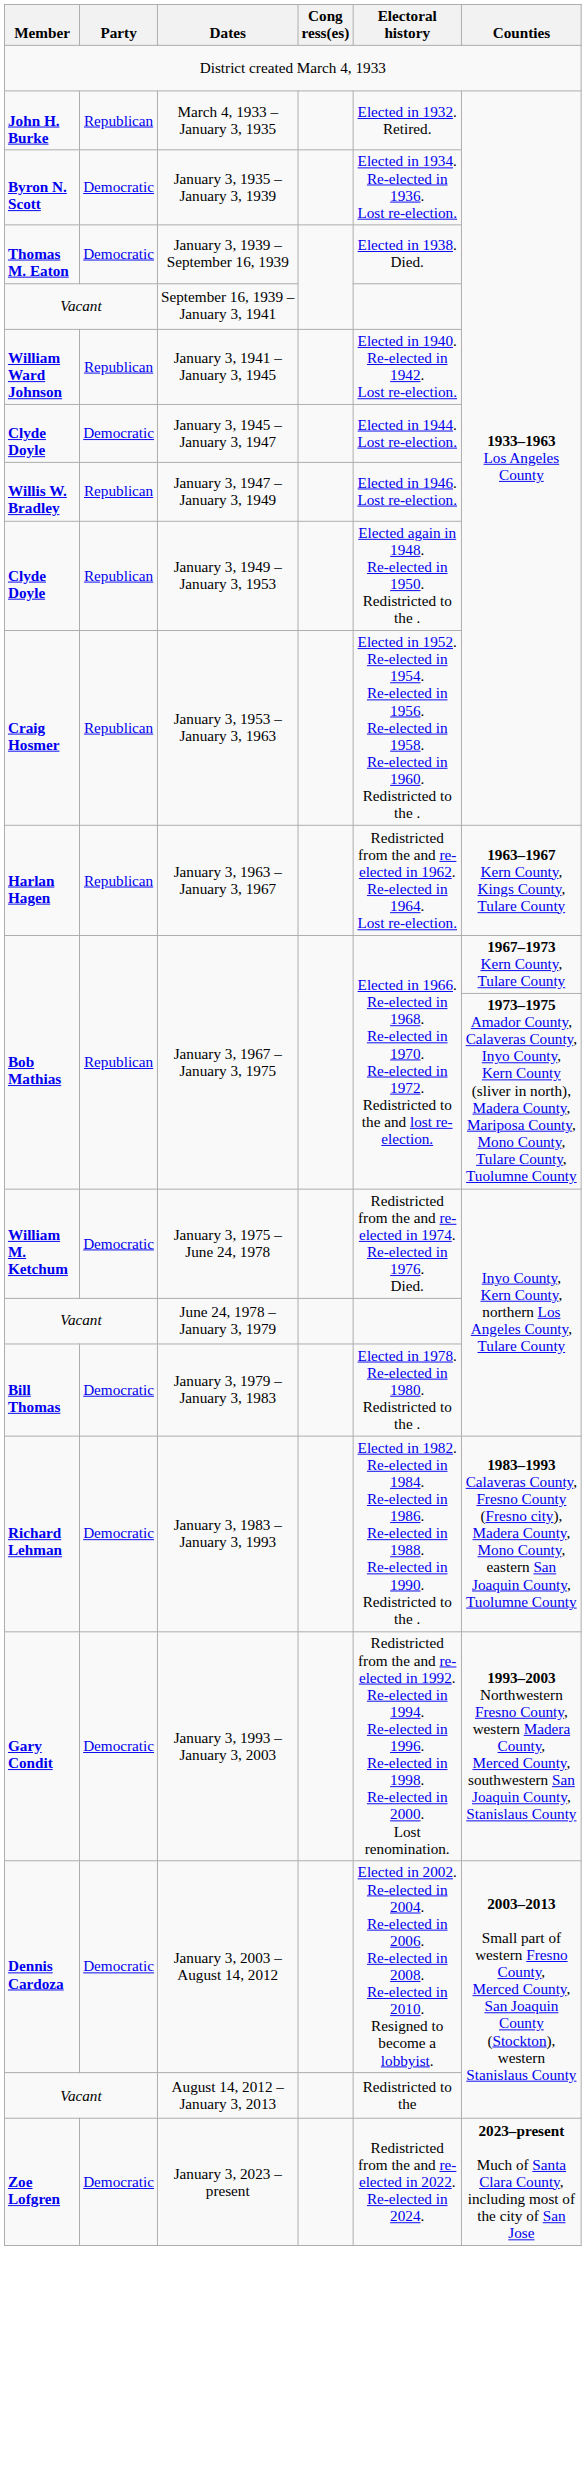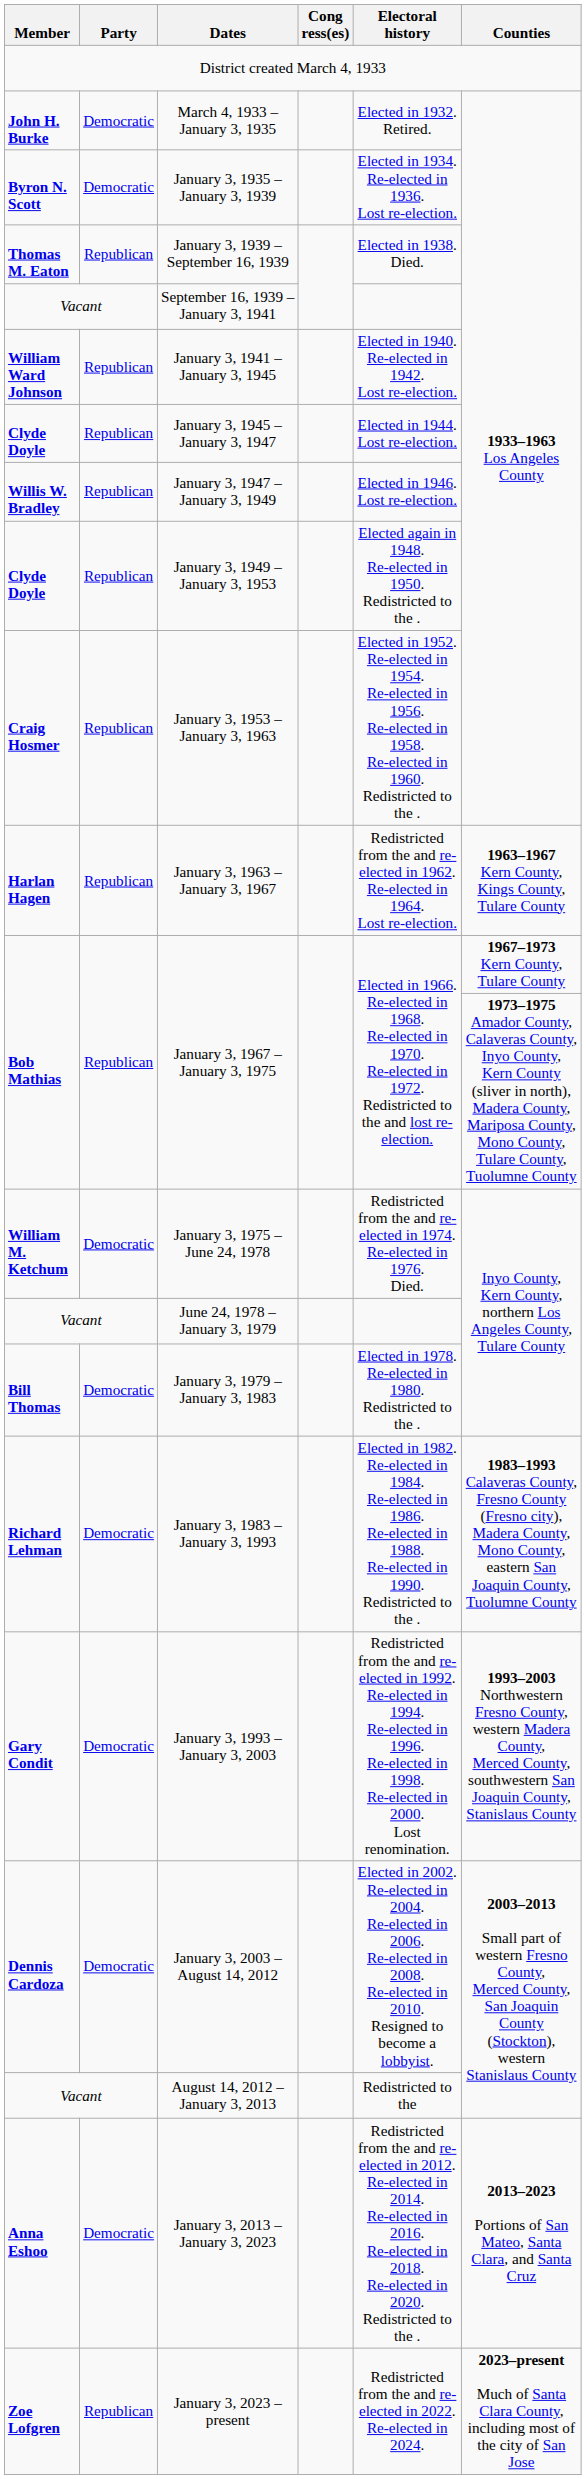 <table class=wikitable style="text-align:center">
 <tr valign=bottom>
 <th>Member</th>
 <th>Party</th>
 <th>Dates</th>
 <th>Cong<br>ress(es)</th>
 <th>Electoral history</th>
 <th>Counties</th>
 </tr>
 <tr style="height:3em">
 <td colspan=6>District created March 4, 1933</td>
 </tr>
 <tr style="height:3em">
 <td align=left> <br> <strong><a href='#'>John H. Burke</a></strong><br></td>
-<td><a href='#'>Republican</a></td>
+<td><a href='#'>Democratic</a></td>
 <td nowrap>March 4, 1933 –<br>January 3, 1935</td>
 <td></td>
 <td><a href='#'>Elected in 1932</a>.<br>Retired.</td>
 <td rowspan=9><strong>1933–1963</strong><br><a href='#'>Los Angeles County</a></td>
 </tr>
 <tr style="height:3em">
 <td align=left> <br> <strong><a href='#'>Byron N. Scott</a></strong><br></td>
 <td><a href='#'>Democratic</a></td>
 <td nowrap>January 3, 1935 –<br>January 3, 1939</td>
 <td></td>
 <td><a href='#'>Elected in 1934</a>.<br><a href='#'>Re-elected in 1936</a>.<br><a href='#'>Lost re-election.</a></td>
 </tr>
 <tr style="height:3em">
 <td align=left><br><strong><a href='#'>Thomas M. Eaton</a></strong><br></td>
-<td><a href='#'>Democratic</a></td>
+<td><a href='#'>Republican</a></td>
 <td nowrap>January 3, 1939 –<br>September 16, 1939</td>
 <td rowspan=2></td>
 <td><a href='#'>Elected in 1938</a>.<br>Died.</td>
 </tr>
 <tr style="height:3em">
 <td colspan=2><em>Vacant</em></td>
 <td nowrap>September 16, 1939 –<br>January 3, 1941</td>
 </tr>
 <tr style="height:3em">
 <td align=left><br><strong><a href='#'>William Ward Johnson</a></strong><br></td>
 <td><a href='#'>Republican</a></td>
 <td nowrap>January 3, 1941 –<br>January 3, 1945</td>
 <td></td>
 <td><a href='#'>Elected in 1940</a>.<br><a href='#'>Re-elected in 1942</a>.<br><a href='#'>Lost re-election.</a></td>
 </tr>
 <tr style="height:3em">
 <td align=left><br><strong><a href='#'>Clyde Doyle</a></strong><br></td>
-<td><a href='#'>Democratic</a></td>
+<td><a href='#'>Republican</a></td>
 <td nowrap>January 3, 1945 –<br>January 3, 1947</td>
 <td></td>
 <td><a href='#'>Elected in 1944</a>.<br><a href='#'>Lost re-election.</a></td>
 </tr>
 <tr style="height:3em">
 <td align=left><br><strong><a href='#'>Willis W. Bradley</a></strong><br></td>
 <td><a href='#'>Republican</a></td>
 <td nowrap>January 3, 1947 –<br>January 3, 1949</td>
 <td></td>
 <td><a href='#'>Elected in 1946</a>.<br><a href='#'>Lost re-election.</a></td>
 </tr>
 <tr style="height:3em">
 <td align=left><br><strong><a href='#'>Clyde Doyle</a></strong><br></td>
 <td><a href='#'>Republican</a></td>
 <td nowrap>January 3, 1949 –<br>January 3, 1953</td>
 <td></td>
 <td><a href='#'>Elected again in 1948</a>.<br><a href='#'>Re-elected in 1950</a>.<br>Redistricted to the .</td>
 </tr>
 <tr style="height:3em">
 <td align=left><br><strong><a href='#'>Craig Hosmer</a></strong><br></td>
 <td><a href='#'>Republican</a></td>
 <td nowrap>January 3, 1953 –<br>January 3, 1963</td>
 <td></td>
 <td><a href='#'>Elected in 1952</a>.<br><a href='#'>Re-elected in 1954</a>.<br><a href='#'>Re-elected in 1956</a>.<br><a href='#'>Re-elected in 1958</a>.<br><a href='#'>Re-elected in 1960</a>.<br> Redistricted to the .</td>
 </tr>
 <tr style="height:3em">
 <td align=left><br><strong><a href='#'>Harlan Hagen</a></strong><br></td>
 <td><a href='#'>Republican</a></td>
 <td nowrap>January 3, 1963 –<br>January 3, 1967</td>
 <td></td>
 <td>Redistricted from the  and <a href='#'>re-elected in 1962</a>.<br><a href='#'>Re-elected in 1964</a>.<br><a href='#'>Lost re-election.</a></td>
 <td><strong>1963–1967</strong><br><a href='#'>Kern County</a>,<br><a href='#'>Kings County</a>,<br><a href='#'>Tulare County</a></td>
 </tr>
 <tr style="height:3em">
 <td rowspan="2" style="text-align:left;"><br><strong><a href='#'>Bob Mathias</a></strong><br></td>
 <td rowspan=2 ><a href='#'>Republican</a></td>
 <td rowspan=2 nowrap>January 3, 1967 –<br>January 3, 1975</td>
 <td rowspan=2></td>
 <td rowspan=2><a href='#'>Elected in 1966</a>.<br><a href='#'>Re-elected in 1968</a>.<br><a href='#'>Re-elected in 1970</a>.<br><a href='#'>Re-elected in 1972</a>.<br>Redistricted to the  and <a href='#'>lost re-election.</a></td>
 <td><strong>1967–1973</strong><br><a href='#'>Kern County</a>,<br><a href='#'>Tulare County</a></td>
 </tr>
 <tr style="height:3em">
 <td><strong>1973–1975</strong><br><a href='#'>Amador County</a>,<br><a href='#'>Calaveras County</a>,<br><a href='#'>Inyo County</a>,<br><a href='#'>Kern County</a> (sliver in north),<br><a href='#'>Madera County</a>,<br><a href='#'>Mariposa County</a>,<br><a href='#'>Mono County</a>,<br><a href='#'>Tulare County</a>,<br><a href='#'>Tuolumne County</a></td>
 </tr>
 <tr style="height:3em">
 <td align=left><br><strong><a href='#'>William M. Ketchum</a></strong><br></td>
 <td><a href='#'>Democratic</a></td>
 <td nowrap>January 3, 1975 –<br>June 24, 1978</td>
 <td></td>
 <td>Redistricted from the  and <a href='#'>re-elected in 1974</a>.<br><a href='#'>Re-elected in 1976</a>.<br>Died.</td>
 <td rowspan=3><a href='#'>Inyo County</a>,<br><a href='#'>Kern County</a>,<br>northern <a href='#'>Los Angeles County</a>,<br><a href='#'>Tulare County</a></td>
 </tr>
 <tr style="height:3em">
 <td colspan=2><em>Vacant</em></td>
 <td nowrap>June 24, 1978 –<br>January 3, 1979</td>
 <td></td>
 </tr>
 <tr style="height:3em">
 <td align=left><br><strong><a href='#'>Bill Thomas</a></strong><br></td>
 <td><a href='#'>Democratic</a></td>
 <td nowrap>January 3, 1979 –<br>January 3, 1983</td>
 <td></td>
 <td><a href='#'>Elected in 1978</a>.<br><a href='#'>Re-elected in 1980</a>.<br>Redistricted to the .</td>
 </tr>
 <tr style="height:3em">
 <td align=left><br><strong><a href='#'>Richard Lehman</a></strong><br></td>
 <td><a href='#'>Democratic</a></td>
 <td nowrap>January 3, 1983 –<br>January 3, 1993</td>
 <td></td>
 <td><a href='#'>Elected in 1982</a>.<br><a href='#'>Re-elected in 1984</a>.<br><a href='#'>Re-elected in 1986</a>.<br><a href='#'>Re-elected in 1988</a>.<br><a href='#'>Re-elected in 1990</a>.<br>Redistricted to the .</td>
 <td><strong>1983–1993</strong><br><a href='#'>Calaveras County</a>,<br><a href='#'>Fresno County</a> (<a href='#'>Fresno city</a>), <a href='#'>Madera County</a>,<br><a href='#'>Mono County</a>,<br>eastern <a href='#'>San Joaquin County</a>,<br><a href='#'>Tuolumne County</a></td>
 </tr>
 <tr style="height:3em">
 <td align=left><br><strong><a href='#'>Gary Condit</a></strong><br></td>
 <td><a href='#'>Democratic</a></td>
 <td nowrap>January 3, 1993 –<br>January 3, 2003</td>
 <td></td>
 <td>Redistricted from the  and <a href='#'>re-elected in 1992</a>.<br><a href='#'>Re-elected in 1994</a>.<br><a href='#'>Re-elected in 1996</a>.<br><a href='#'>Re-elected in 1998</a>.<br><a href='#'>Re-elected in 2000</a>.<br>Lost renomination.</td>
 <td><strong>1993–2003</strong><br>Northwestern <a href='#'>Fresno County</a>,<br>western <a href='#'>Madera County</a>,<br><a href='#'>Merced County</a>,<br>southwestern <a href='#'>San Joaquin County</a>,<br><a href='#'>Stanislaus County</a></td>
 </tr>
 <tr style="height:3em">
 <td align=left><br><strong><a href='#'>Dennis Cardoza</a></strong><br></td>
 <td><a href='#'>Democratic</a></td>
 <td nowrap>January 3, 2003 –<br>August 14, 2012</td>
 <td></td>
 <td><a href='#'>Elected in 2002</a>.<br><a href='#'>Re-elected in 2004</a>.<br><a href='#'>Re-elected in 2006</a>.<br><a href='#'>Re-elected in 2008</a>.<br><a href='#'>Re-elected in 2010</a>.<br>Resigned to become a <a href='#'>lobbyist</a>.</td>
 <td rowspan=2><strong>2003–2013</strong><br><br>Small part of western <a href='#'>Fresno County</a>,<br><a href='#'>Merced County</a>,<br><a href='#'>San Joaquin County</a> (<a href='#'>Stockton</a>),<br>western <a href='#'>Stanislaus County</a></td>
 </tr>
 <tr style="height:3em">
 <td colspan=2><em>Vacant</em></td>
 <td nowrap>August 14, 2012 –<br>January 3, 2013</td>
 <td></td>
 <td>Redistricted to the </td>
 </tr>
 <tr style="height:3em">
+<td align=left><br><strong><a href='#'>Anna Eshoo</a></strong><br></td>
+<td><a href='#'>Democratic</a></td>
+<td nowrap>January 3, 2013 –<br>January 3, 2023</td>
+<td></td>
+<td>Redistricted from the  and <a href='#'>re-elected in 2012</a>.<br><a href='#'>Re-elected in 2014</a>.<br><a href='#'>Re-elected in 2016</a>.<br><a href='#'>Re-elected in 2018</a>.<br><a href='#'>Re-elected in 2020</a>.<br>Redistricted to the .</td>
+<td><strong>2013–2023</strong><br><br> Portions of <a href='#'>San Mateo</a>, <a href='#'>Santa Clara</a>, and <a href='#'>Santa Cruz</a></td>
+</tr>
+<tr style="height:3em">
 <td align=left><br><strong><a href='#'>Zoe Lofgren</a></strong><br></td>
-<td><a href='#'>Democratic</a></td>
+<td><a href='#'>Republican</a></td>
 <td nowrap>January 3, 2023 –<br>present</td>
 <td></td>
 <td>Redistricted from the  and <a href='#'>re-elected in 2022</a>.<br><a href='#'>Re-elected in 2024</a>.</td>
 <td><strong>2023–present</strong><br><br>Much of <a href='#'>Santa Clara County</a>, including most of the city of <a href='#'>San Jose</a></td>
 </tr>
 </table>
